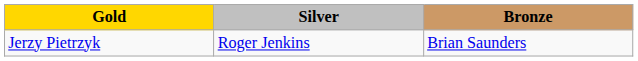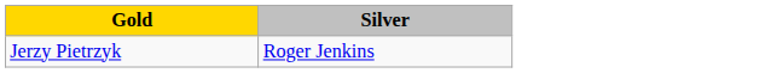 <table class="wikitable" style="text-align:left">
 <tr align="center">
 <td width=200 bgcolor=gold><strong>Gold</strong></td>
 <td width=200 bgcolor=silver><strong>Silver</strong></td>
-<td width=200 bgcolor=CC9966><strong>Bronze</strong></td>
 </tr>
 <tr>
 <td><a href='#'>Jerzy Pietrzyk</a><br><em></em></td>
 <td><a href='#'>Roger Jenkins</a><br><em></em></td>
-<td><a href='#'>Brian Saunders</a><br><em></em></td>
 </tr>
 </table>
